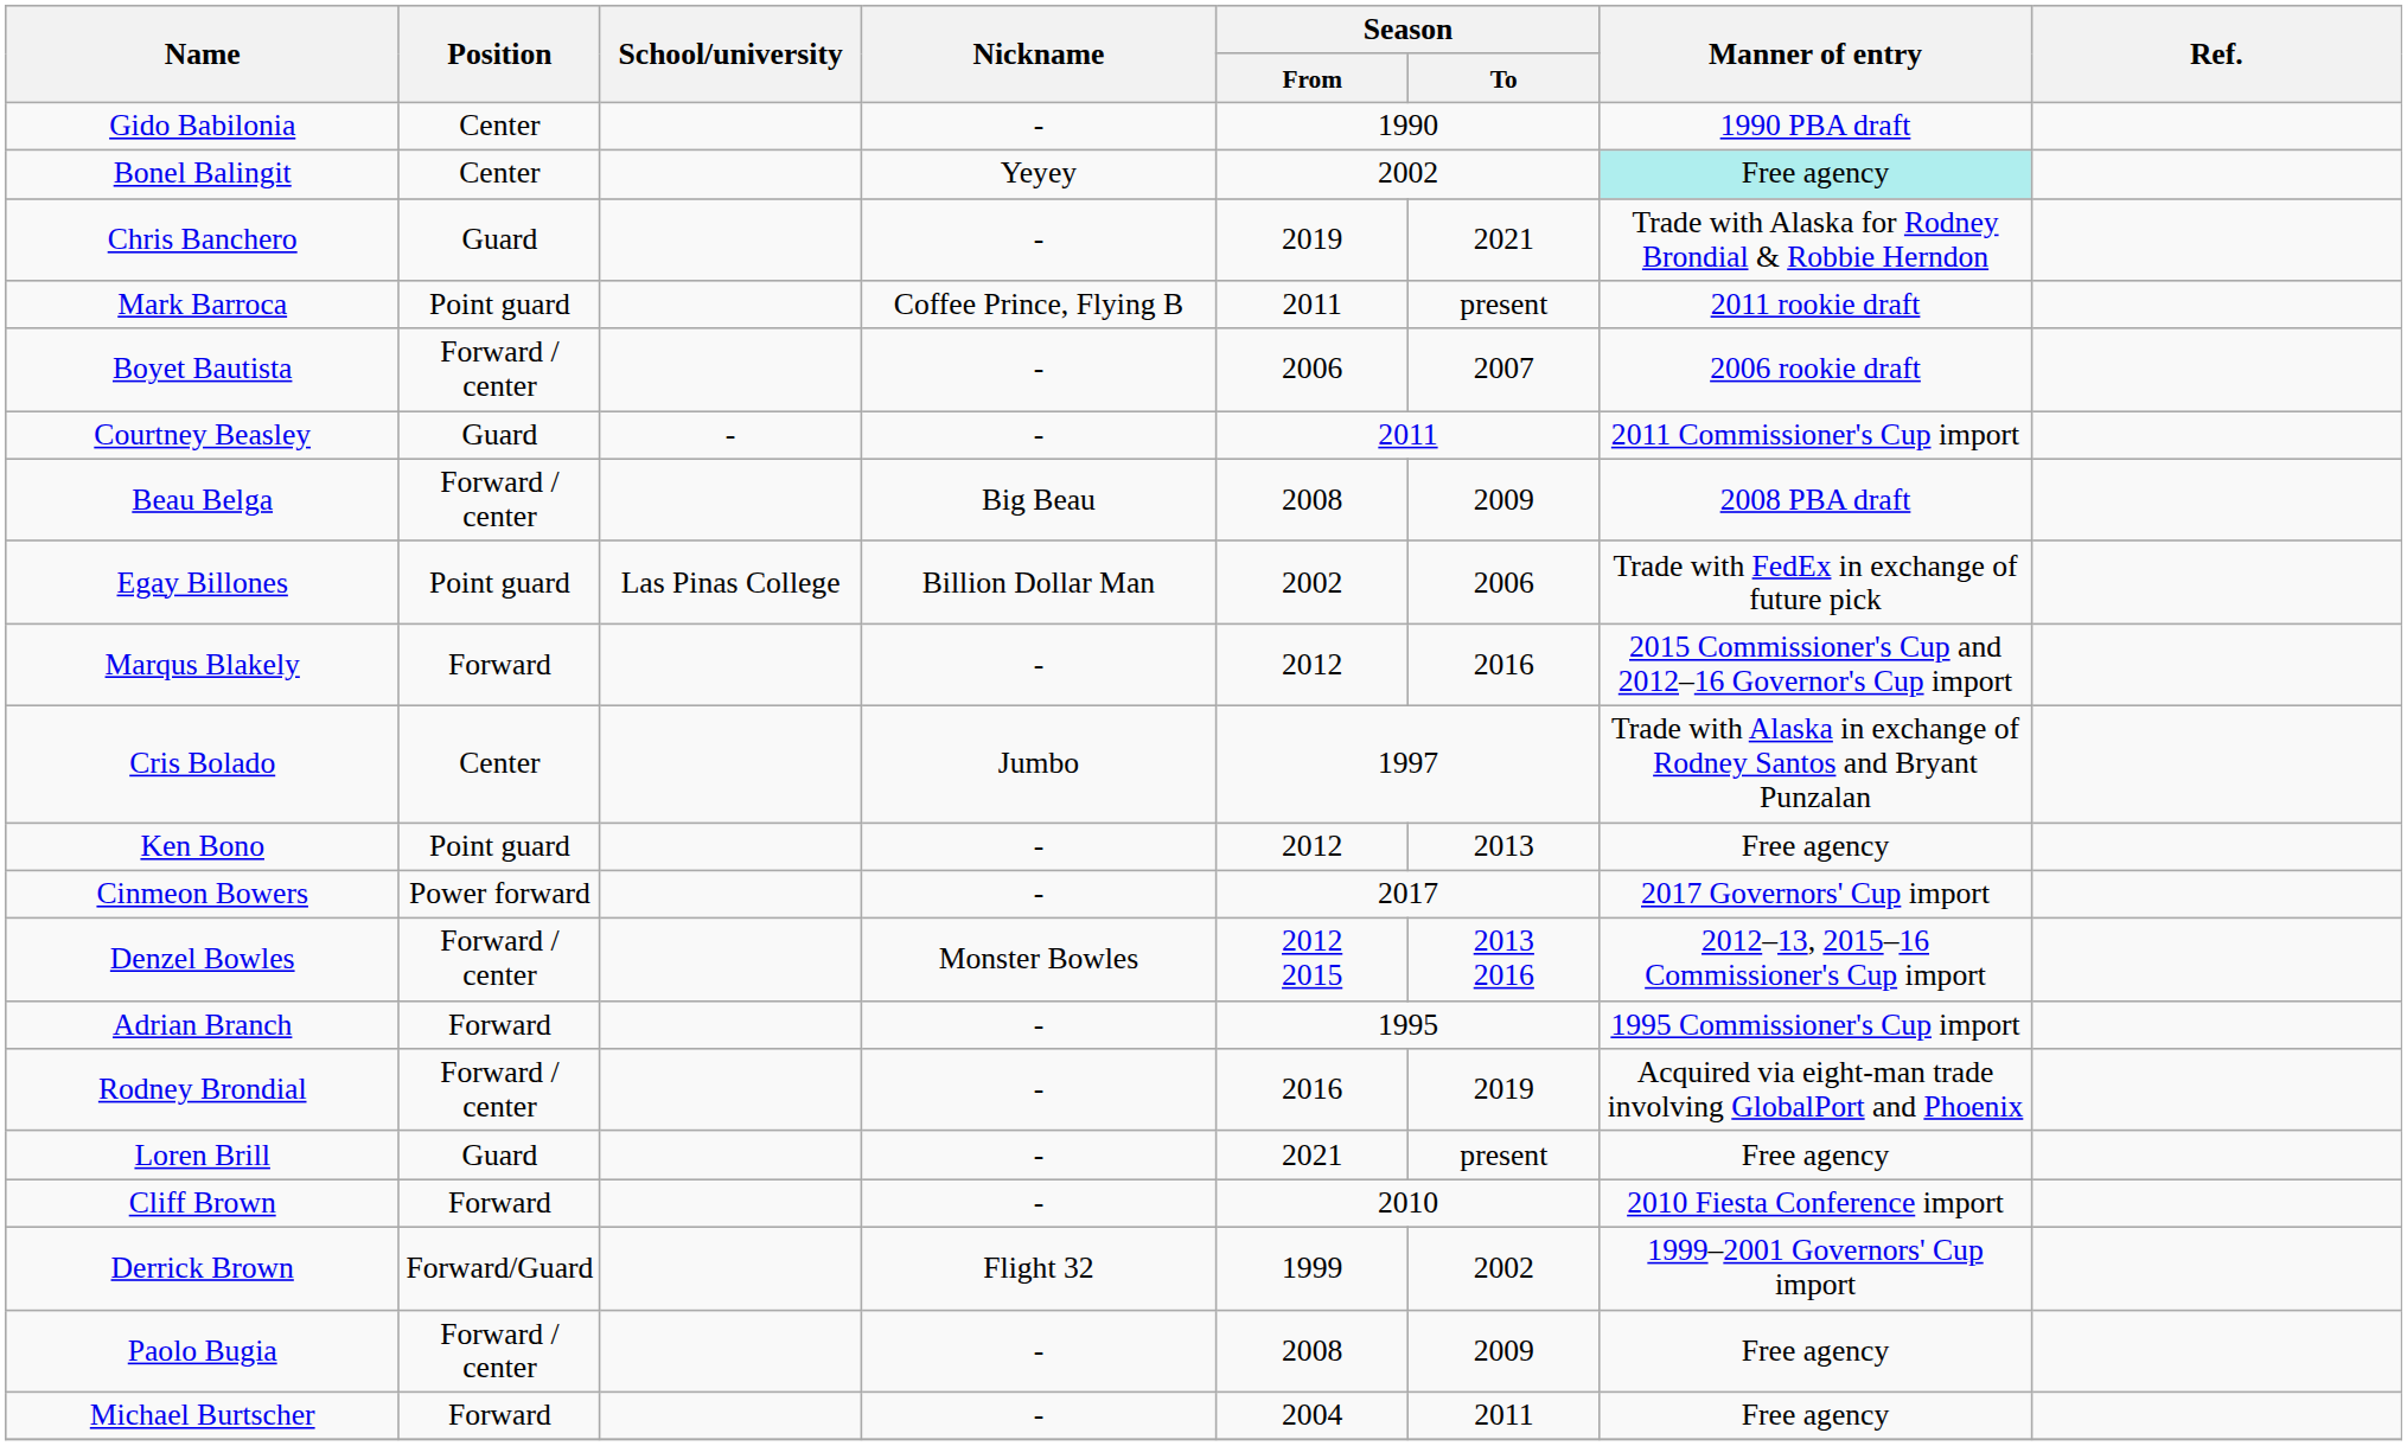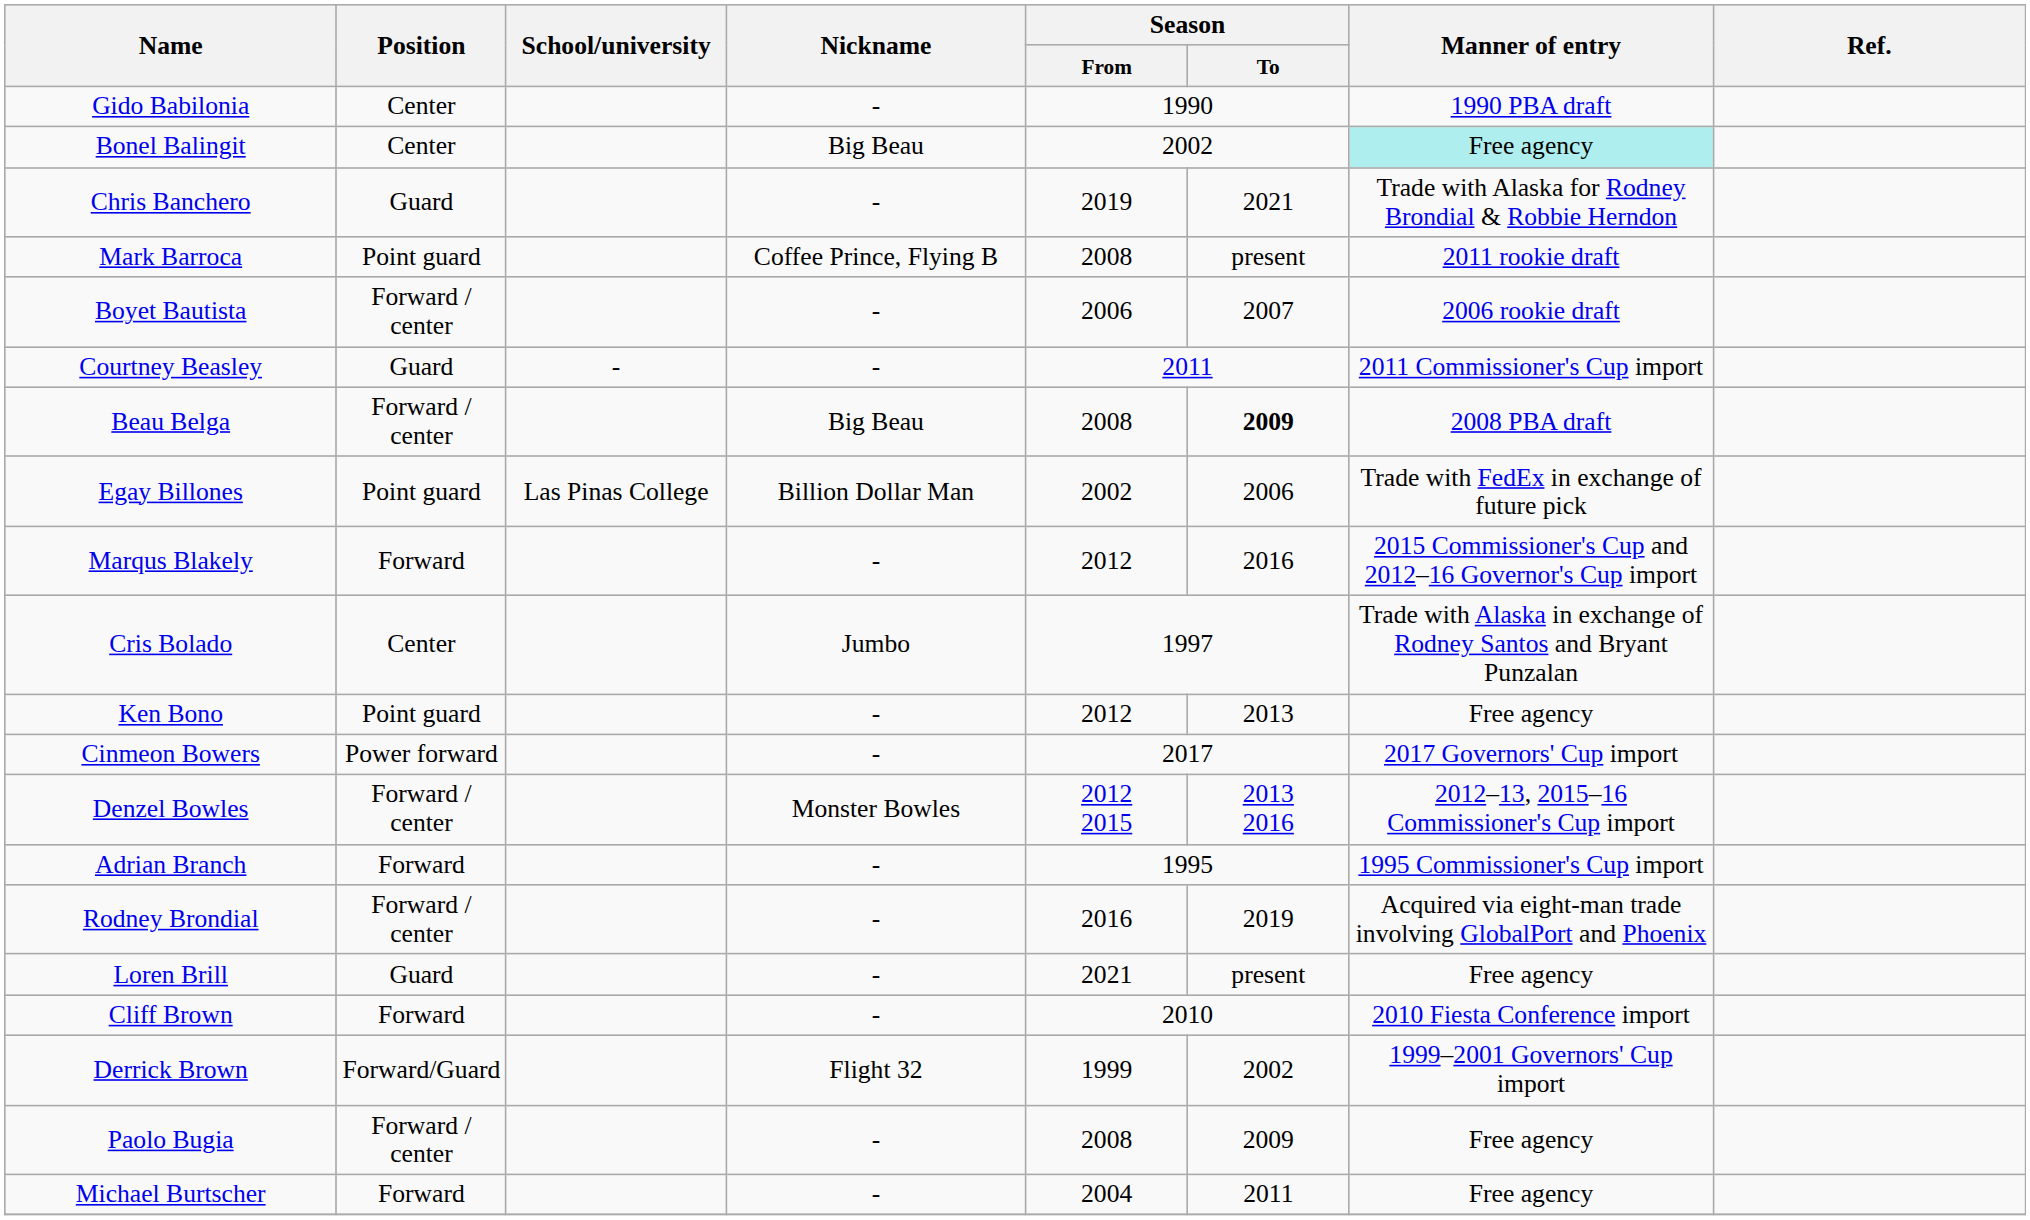 <table class="wikitable sortable" style="text-align:center" width="100%">
 <tr>
 <th style="width:200px;" rowspan="2">Name</th>
 <th style="width:80px;" rowspan="2">Position</th>
 <th style="width:130px;" rowspan="2">School/university</th>
 <th style="width:180px;" rowspan="2">Nickname</th>
 <th style="width:130px; text-align:center;" colspan="2">Season</th>
 <th style="width:220px; text-align:center;" rowspan="2">Manner of entry</th>
 <th rowspan="2" class=unsortable>Ref.</th>
 </tr>
 <tr>
 <th style="width:8%; text-align:center;"><small>From</small></th>
 <th style="width:8%; text-align:center;"><small>To</small></th>
 </tr>
 <tr>
 <td><a href='#'>Gido Babilonia</a></td>
 <td>Center</td>
 <td></td>
 <td>-</td>
 <td colspan="2">1990</td>
 <td><a href='#'>1990 PBA draft</a></td>
 <td></td>
 </tr>
 <tr>
 <td><a href='#'>Bonel Balingit</a></td>
 <td>Center</td>
 <td></td>
-<td>Yeyey</td>
+<td>Big Beau</td>
 <td colspan="2">2002</td>
 <td style="background: paleturquoise;">Free agency</td>
 <td></td>
 </tr>
 <tr>
 <td><a href='#'>Chris Banchero</a></td>
 <td>Guard</td>
 <td></td>
 <td>-</td>
 <td>2019</td>
 <td>2021</td>
 <td>Trade with Alaska for <a href='#'>Rodney Brondial</a> & <a href='#'>Robbie Herndon</a></td>
 <td></td>
 </tr>
 <tr>
 <td><a href='#'>Mark Barroca</a></td>
 <td>Point guard</td>
 <td></td>
 <td>Coffee Prince, Flying B</td>
-<td>2011</td>
+<td>2008</td>
 <td>present</td>
 <td><a href='#'>2011 rookie draft</a></td>
 <td></td>
 </tr>
 <tr>
 <td><a href='#'>Boyet Bautista</a></td>
 <td>Forward / center</td>
 <td></td>
 <td>-</td>
 <td>2006</td>
 <td>2007</td>
 <td><a href='#'>2006 rookie draft</a></td>
 <td></td>
 </tr>
 <tr>
 <td><a href='#'>Courtney Beasley</a></td>
 <td>Guard</td>
 <td>-</td>
 <td>-</td>
 <td colspan="2"><a href='#'>2011</a></td>
 <td><a href='#'>2011 Commissioner's Cup</a> import</td>
 <td></td>
 </tr>
 <tr>
 <td><a href='#'>Beau Belga</a></td>
 <td>Forward / center</td>
 <td></td>
 <td>Big Beau</td>
 <td>2008</td>
-<td>2009</td>
+<td><strong>2009</strong></td>
 <td><a href='#'>2008 PBA draft</a></td>
 <td></td>
 </tr>
 <tr>
 <td><a href='#'>Egay Billones</a></td>
 <td>Point guard</td>
 <td>Las Pinas College</td>
 <td>Billion Dollar Man</td>
 <td>2002</td>
 <td>2006</td>
 <td>Trade with <a href='#'>FedEx</a> in exchange of future pick</td>
 <td></td>
 </tr>
 <tr>
 <td><a href='#'>Marqus Blakely</a></td>
 <td>Forward</td>
 <td></td>
 <td>-</td>
 <td>2012</td>
 <td>2016</td>
 <td><a href='#'>2015 Commissioner's Cup</a> and <a href='#'>2012</a>–<a href='#'>16 Governor's Cup</a> import</td>
 <td></td>
 </tr>
 <tr>
 <td><a href='#'>Cris Bolado</a></td>
 <td>Center</td>
 <td></td>
 <td>Jumbo</td>
 <td colspan="2">1997</td>
 <td>Trade with <a href='#'>Alaska</a> in exchange of <a href='#'>Rodney Santos</a> and Bryant Punzalan</td>
 <td></td>
 </tr>
 <tr>
 <td><a href='#'>Ken Bono</a></td>
 <td>Point guard</td>
 <td></td>
 <td>-</td>
 <td>2012</td>
 <td>2013</td>
 <td>Free agency</td>
 <td></td>
 </tr>
 <tr>
 <td><a href='#'>Cinmeon Bowers</a></td>
 <td>Power forward</td>
 <td></td>
 <td>-</td>
 <td colspan="2">2017</td>
 <td><a href='#'>2017 Governors' Cup</a> import</td>
 <td></td>
 </tr>
 <tr>
 <td><a href='#'>Denzel Bowles</a></td>
 <td>Forward / center</td>
 <td></td>
 <td>Monster Bowles</td>
 <td><a href='#'>2012</a><br><a href='#'>2015</a></td>
 <td><a href='#'>2013</a><br><a href='#'>2016</a></td>
 <td><a href='#'>2012</a>–<a href='#'>13</a>, <a href='#'>2015</a>–<a href='#'>16 Commissioner's Cup</a> import</td>
 <td></td>
 </tr>
 <tr>
 <td><a href='#'>Adrian Branch</a></td>
 <td>Forward</td>
 <td></td>
 <td>-</td>
 <td colspan="2">1995</td>
 <td><a href='#'>1995 Commissioner's Cup</a> import</td>
 <td></td>
 </tr>
 <tr>
 <td><a href='#'>Rodney Brondial</a></td>
 <td>Forward / center</td>
 <td></td>
 <td>-</td>
 <td>2016</td>
 <td>2019</td>
 <td>Acquired via eight-man trade involving <a href='#'>GlobalPort</a> and <a href='#'>Phoenix</a></td>
 <td></td>
 </tr>
 <tr>
 <td><a href='#'>Loren Brill</a></td>
 <td>Guard</td>
 <td></td>
 <td>-</td>
 <td>2021</td>
 <td>present</td>
 <td>Free agency</td>
 <td></td>
 </tr>
 <tr>
 <td><a href='#'>Cliff Brown</a></td>
 <td>Forward</td>
 <td></td>
 <td>-</td>
 <td colspan="2">2010</td>
 <td><a href='#'>2010 Fiesta Conference</a> import</td>
 <td></td>
 </tr>
 <tr>
 <td><a href='#'>Derrick Brown</a></td>
 <td>Forward/Guard</td>
 <td></td>
 <td>Flight 32</td>
 <td>1999</td>
 <td>2002</td>
 <td><a href='#'>1999</a>–<a href='#'>2001 Governors' Cup</a> import</td>
 <td></td>
 </tr>
 <tr>
 <td><a href='#'>Paolo Bugia</a></td>
 <td>Forward / center</td>
 <td></td>
 <td>-</td>
 <td>2008</td>
 <td>2009</td>
 <td>Free agency</td>
 <td></td>
 </tr>
 <tr>
 <td><a href='#'>Michael Burtscher</a></td>
 <td>Forward</td>
 <td></td>
 <td>-</td>
 <td>2004</td>
 <td>2011</td>
 <td>Free agency</td>
 <td></td>
 </tr>
 <tr>
 </tr>
 </table>
